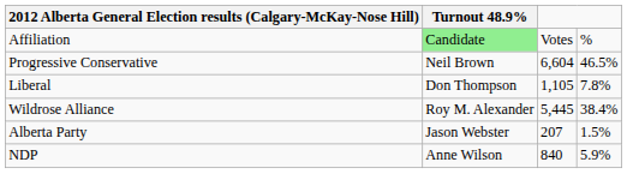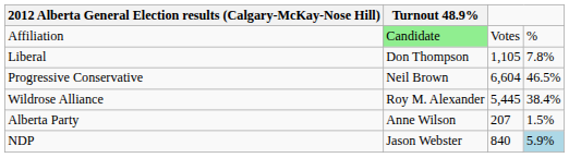 <table class="wikitable">
 <tr>
 <th>2012 Alberta General Election results (Calgary-McKay-Nose Hill)</th>
 <th>Turnout 48.9%</th>
 </tr>
 <tr>
 <td>Affiliation</td>
 <td style="background: lightgreen;">Candidate</td>
 <td>Votes</td>
 <td>%</td>
 </tr>
 <tr>
+<td>Liberal</td>
+<td>Don Thompson</td>
+<td>1,105</td>
+<td>7.8%</td>
+</tr>
+<tr>
 <td>Progressive Conservative</td>
 <td>Neil Brown</td>
 <td>6,604</td>
 <td>46.5%</td>
-</tr>
-<tr>
-<td>Liberal</td>
-<td>Don Thompson</td>
-<td>1,105</td>
-<td>7.8%</td>
 </tr>
 <tr>
 <td>Wildrose Alliance</td>
 <td>Roy M. Alexander</td>
 <td>5,445</td>
 <td>38.4%</td>
 </tr>
 <tr>
 <td>Alberta Party</td>
-<td>Jason Webster</td>
+<td>Anne Wilson</td>
 <td>207</td>
 <td>1.5%</td>
 </tr>
 <tr>
 <td>NDP</td>
-<td>Anne Wilson</td>
+<td>Jason Webster</td>
 <td>840</td>
-<td>5.9%</td>
+<td style="background: lightblue;">5.9%</td>
 </tr>
 </table>
